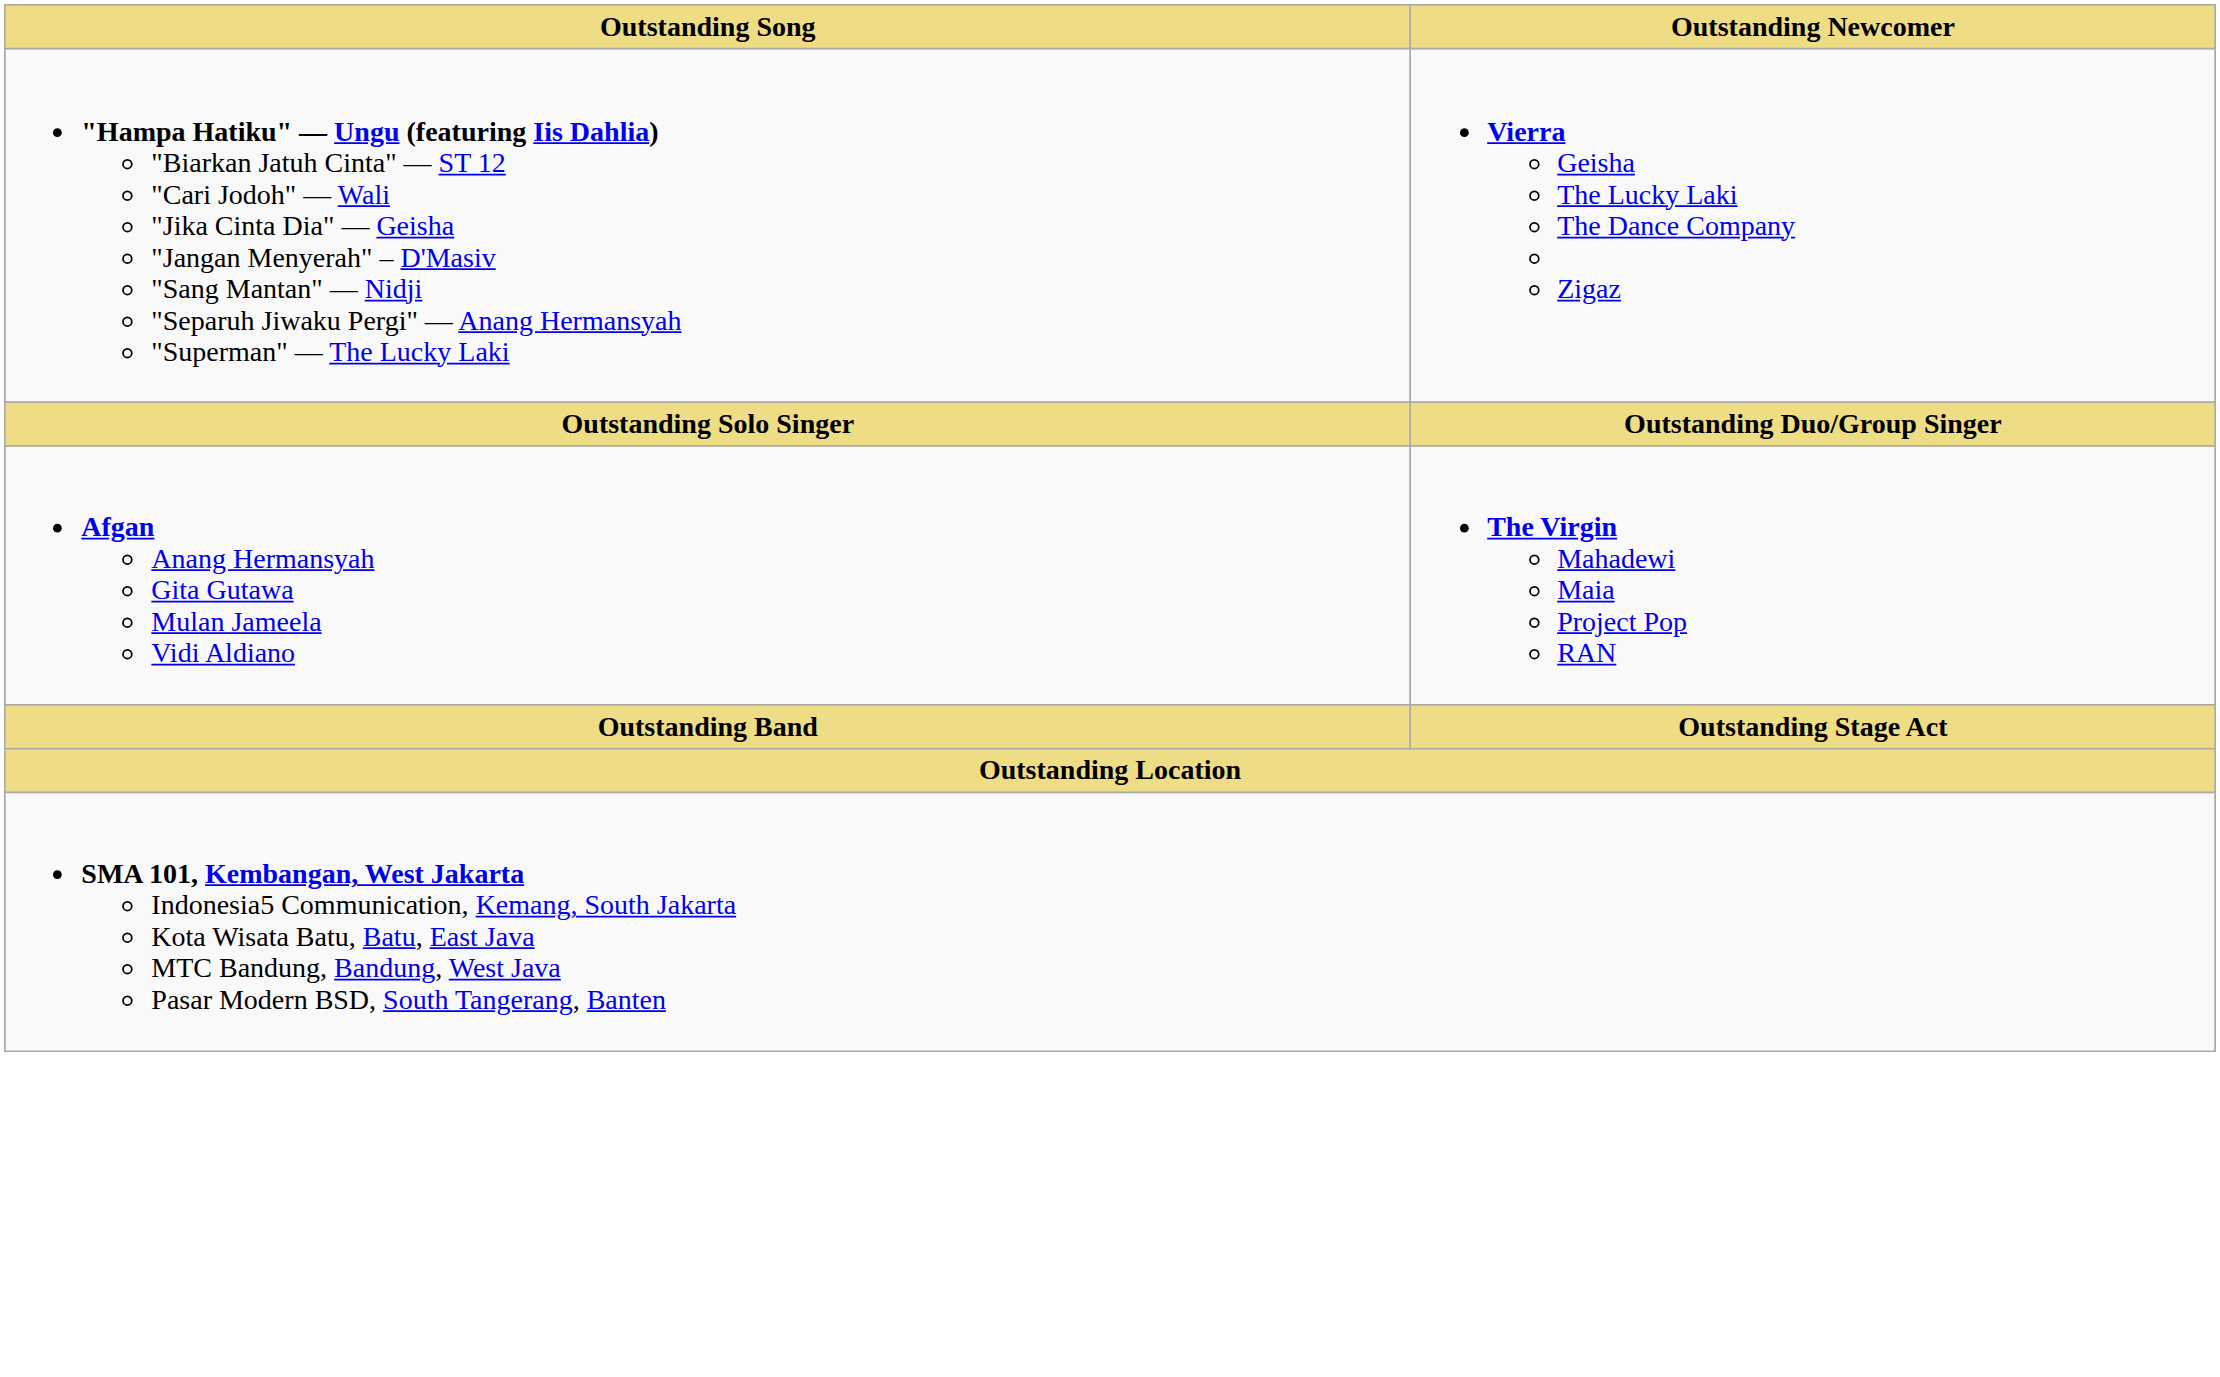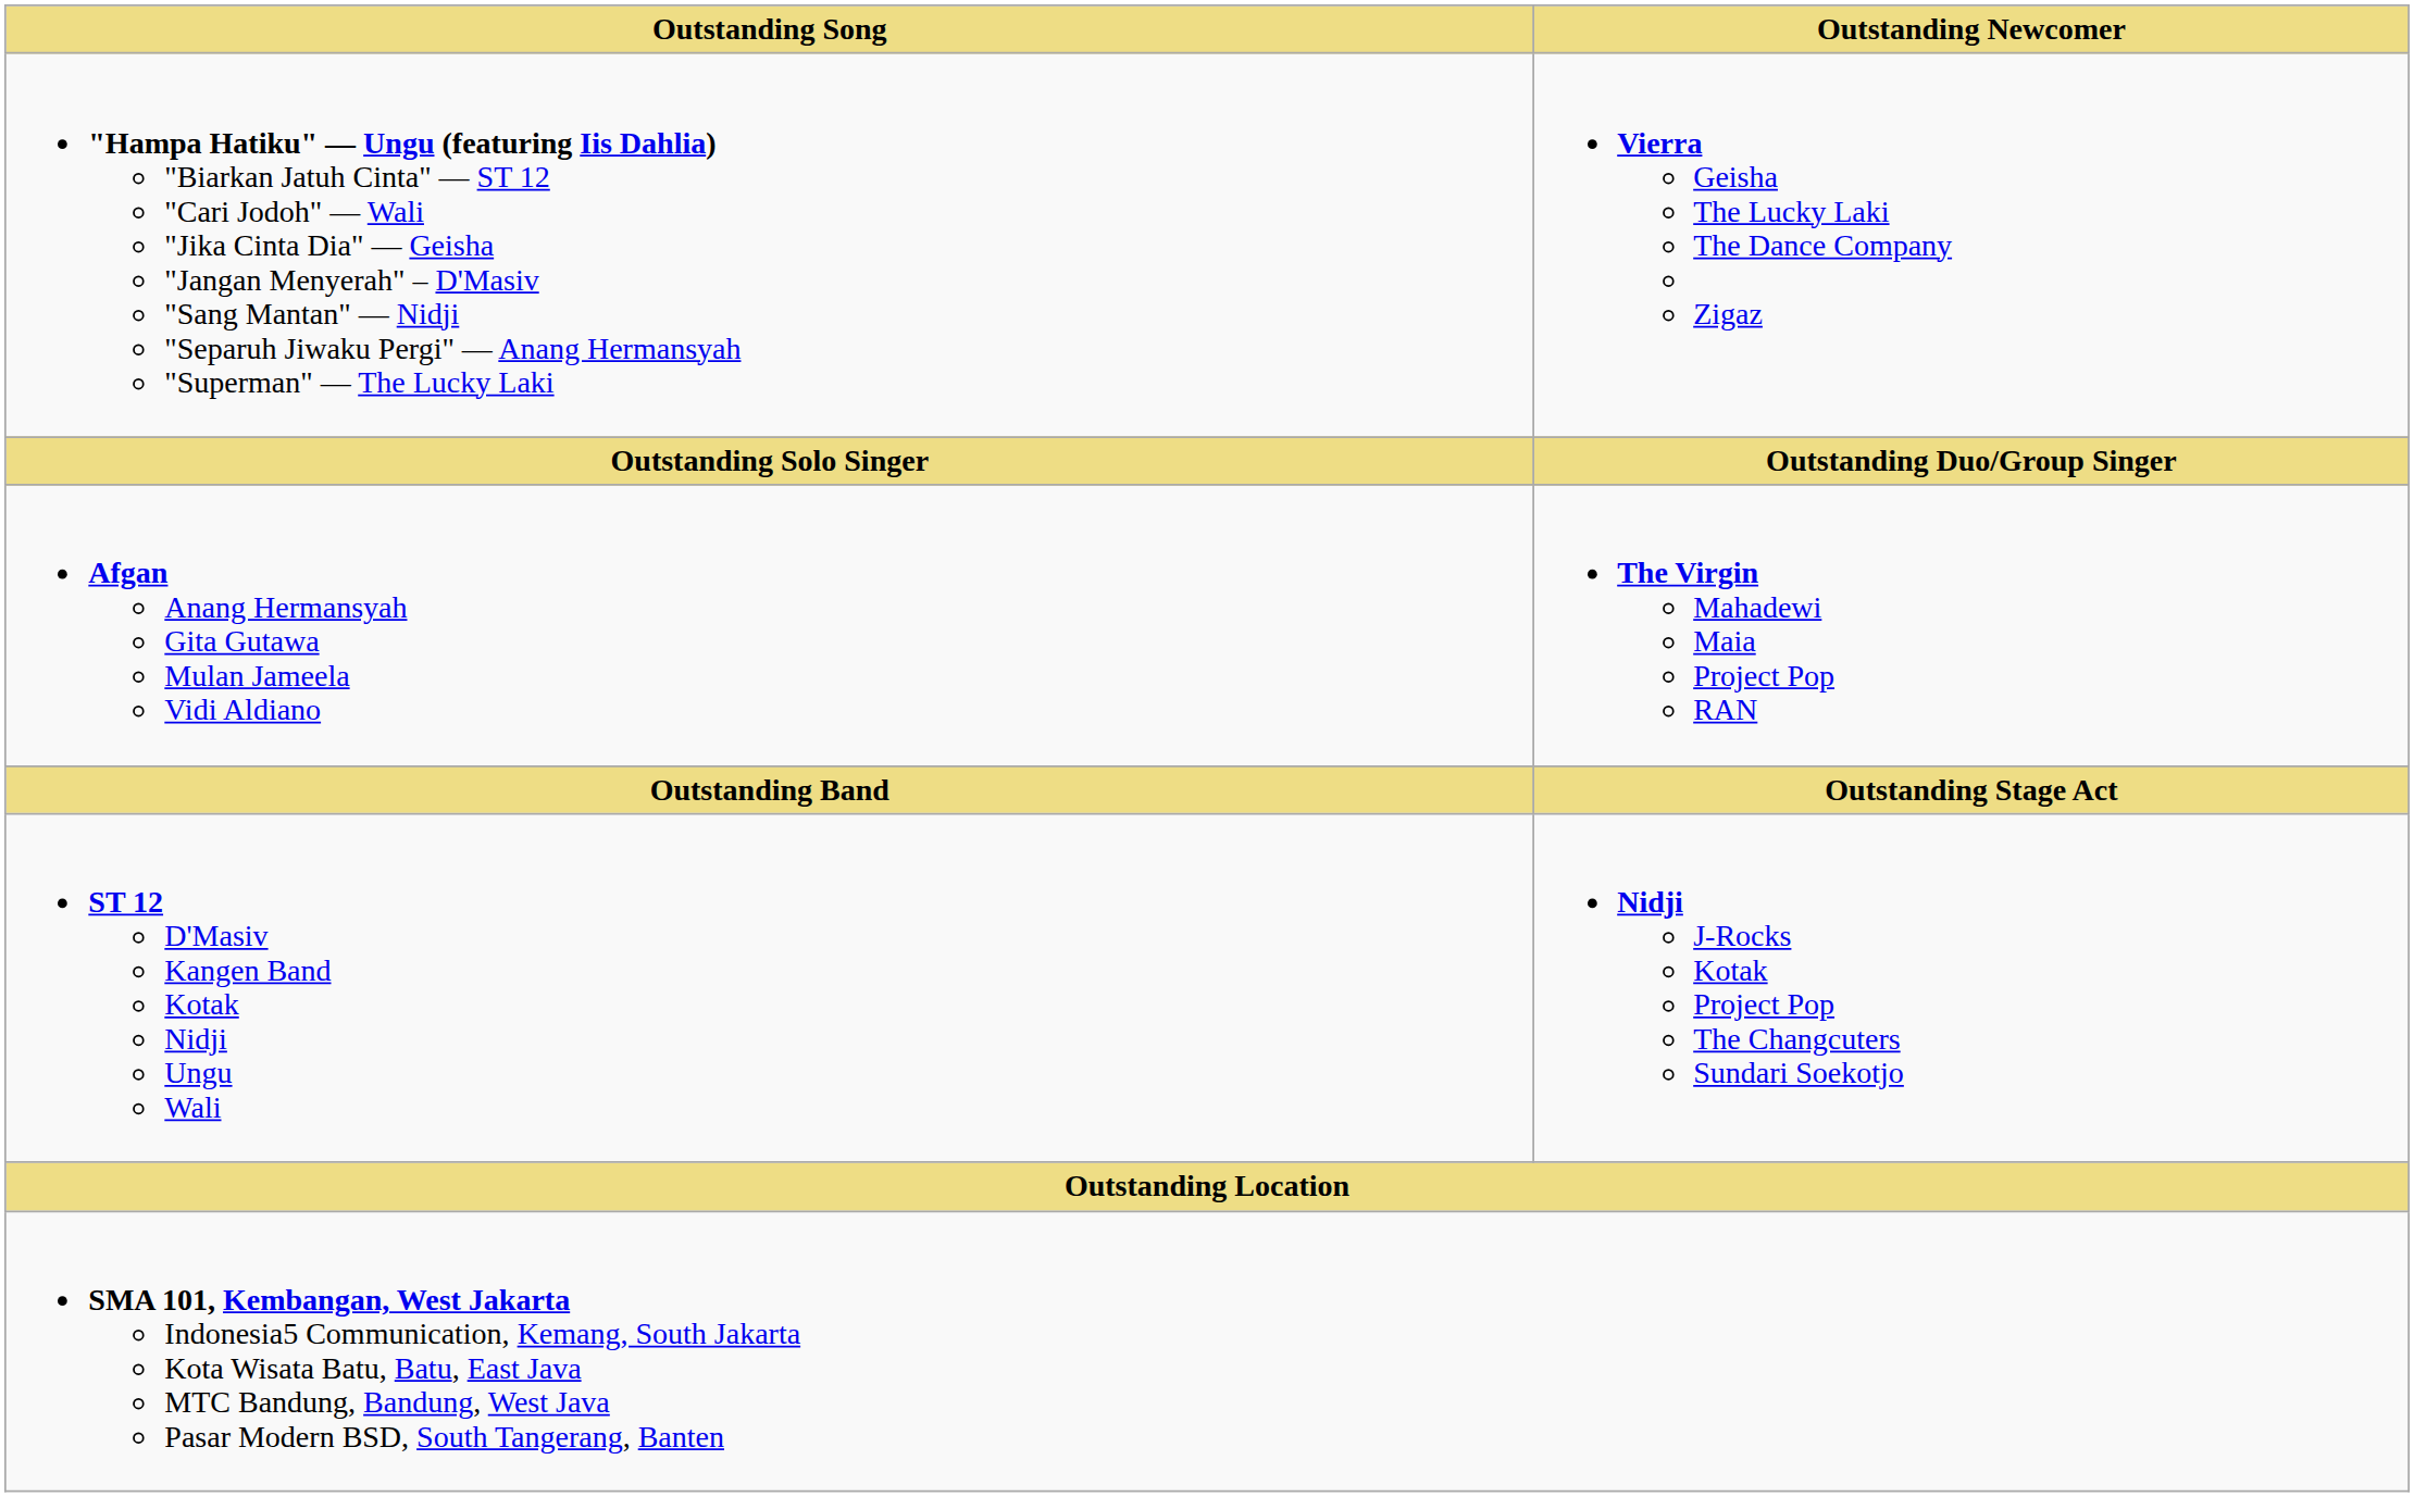 <table class="wikitable" style="width:100%;">
 <tr>
 <th style="background:#EEDD85; width=50%">Outstanding Song</th>
 <th style="background:#EEDD85; width=50%">Outstanding Newcomer</th>
 </tr>
 <tr>
 <td valign= "top"><br><ul><li><strong>"Hampa Hatiku" — <a href='#'>Ungu</a> (featuring <a href='#'>Iis Dahlia</a>)</strong><ul><li>"Biarkan Jatuh Cinta" — <a href='#'>ST 12</a></li><li>"Cari Jodoh" — <a href='#'>Wali</a></li><li>"Jika Cinta Dia" — <a href='#'>Geisha</a></li><li>"Jangan Menyerah" – <a href='#'>D'Masiv</a></li><li>"Sang Mantan" — <a href='#'>Nidji</a></li><li>"Separuh Jiwaku Pergi" — <a href='#'>Anang Hermansyah</a></li><li>"Superman" — <a href='#'>The Lucky Laki</a></li></ul></li></ul></td>
 <td valign= "top"><br><ul><li><strong><a href='#'>Vierra</a></strong><ul><li><a href='#'>Geisha</a></li><li><a href='#'>The Lucky Laki</a></li><li><a href='#'>The Dance Company</a></li><li></li><li><a href='#'>Zigaz</a></li></ul></li></ul></td>
 </tr>
 <tr>
 <th style="background:#EEDD85; width=50%">Outstanding Solo Singer</th>
 <th style="background:#EEDD85; width=50%">Outstanding Duo/Group Singer</th>
 </tr>
 <tr>
 <td valign= "top"><br><ul><li><strong><a href='#'>Afgan</a></strong><ul><li><a href='#'>Anang Hermansyah</a></li><li><a href='#'>Gita Gutawa</a></li><li><a href='#'>Mulan Jameela</a></li><li><a href='#'>Vidi Aldiano</a></li></ul></li></ul></td>
 <td valign= "top"><br><ul><li><strong><a href='#'>The Virgin</a></strong><ul><li><a href='#'>Mahadewi</a></li><li><a href='#'>Maia</a></li><li><a href='#'>Project Pop</a></li><li><a href='#'>RAN</a></li></ul></li></ul></td>
 </tr>
 <tr>
 <th style="background:#EEDD85; width=50%">Outstanding Band</th>
 <th style="background:#EEDD85; width=50%">Outstanding Stage Act</th>
 </tr>
 <tr>
+<td valign= "top"><br><ul><li><strong><a href='#'>ST 12</a></strong><ul><li><a href='#'>D'Masiv</a></li><li><a href='#'>Kangen Band</a></li><li><a href='#'>Kotak</a></li><li><a href='#'>Nidji</a></li><li><a href='#'>Ungu</a></li><li><a href='#'>Wali</a></li></ul></li></ul></td>
+<td valign= "top"><br><ul><li><strong><a href='#'>Nidji</a></strong><ul><li><a href='#'>J-Rocks</a></li><li><a href='#'>Kotak</a></li><li><a href='#'>Project Pop</a></li><li><a href='#'>The Changcuters</a></li><li><a href='#'>Sundari Soekotjo</a></li></ul></li></ul></td>
+</tr>
+<tr>
 <th style="background:#EEDD85; width=50%" colspan= "2">Outstanding Location</th>
 </tr>
 <tr>
 <td valign= "top" colspan= "2"><br><ul><li><strong>SMA 101, <a href='#'>Kembangan, West Jakarta</a></strong><ul><li>Indonesia5 Communication, <a href='#'>Kemang, South Jakarta</a></li><li>Kota Wisata Batu, <a href='#'>Batu</a>, <a href='#'>East Java</a></li><li>MTC Bandung, <a href='#'>Bandung</a>, <a href='#'>West Java</a></li><li>Pasar Modern BSD, <a href='#'>South Tangerang</a>, <a href='#'>Banten</a></li></ul></li></ul></td>
 </tr>
 </table>
